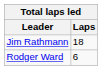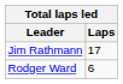 <table class="wikitable">
 <tr>
 <th colspan=2>Total laps led</th>
 </tr>
 <tr>
 <th>Leader</th>
 <th>Laps</th>
 </tr>
 <tr>
 <td><a href='#'>Jim Rathmann</a></td>
-<td>18</td>
+<td>17</td>
 </tr>
 <tr>
 <td><a href='#'>Rodger Ward</a></td>
 <td>6</td>
 </tr>
 </table>
